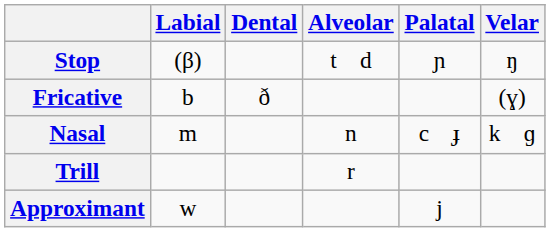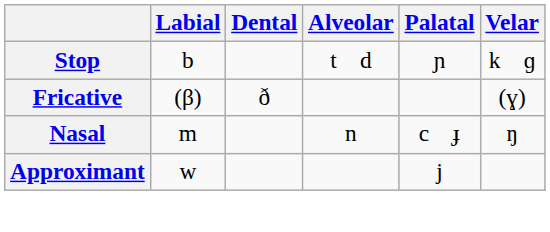 <table class="wikitable" style="text-align:center">
 <tr>
 <th></th>
 <th><a href='#'>Labial</a></th>
 <th><a href='#'>Dental</a></th>
 <th><a href='#'>Alveolar</a></th>
 <th><a href='#'>Palatal</a></th>
 <th><a href='#'>Velar</a></th>
 </tr>
 <tr>
 <th><a href='#'>Stop</a></th>
-<td>(β)</td>
+<td>b</td>
 <td></td>
 <td>t d</td>
 <td>ɲ</td>
-<td>ŋ</td>
+<td>k ɡ</td>
 </tr>
 <tr>
 <th><a href='#'>Fricative</a></th>
-<td>b</td>
+<td>(β)</td>
 <td>ð</td>
 <td></td>
 <td></td>
 <td>(ɣ)</td>
 </tr>
 <tr>
 <th><a href='#'>Nasal</a></th>
 <td>m</td>
 <td></td>
 <td>n</td>
 <td>c ɟ</td>
-<td>k ɡ</td>
-</tr>
-<tr>
-<th><a href='#'>Trill</a></th>
-<td></td>
-<td></td>
-<td>r</td>
-<td></td>
-<td></td>
+<td>ŋ</td>
 </tr>
 <tr>
 <th><a href='#'>Approximant</a></th>
 <td>w</td>
 <td></td>
 <td></td>
 <td>j</td>
 <td></td>
 </tr>
 </table>
